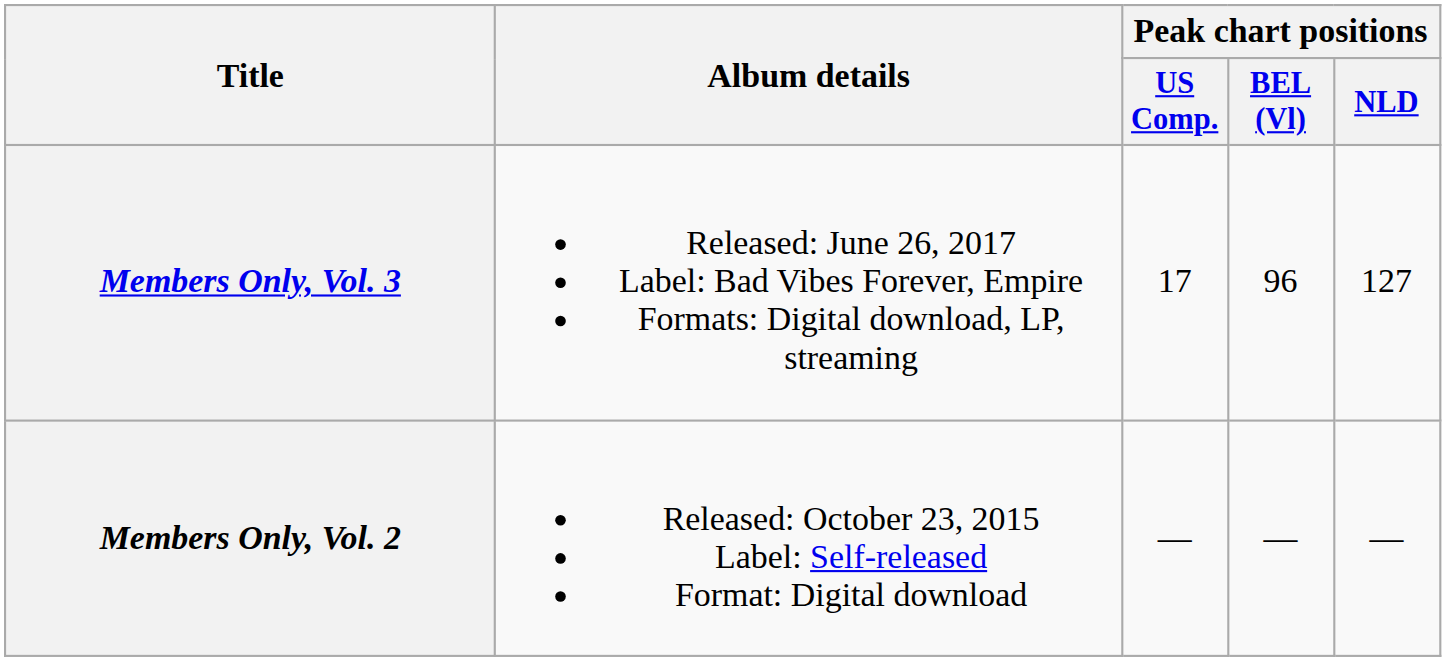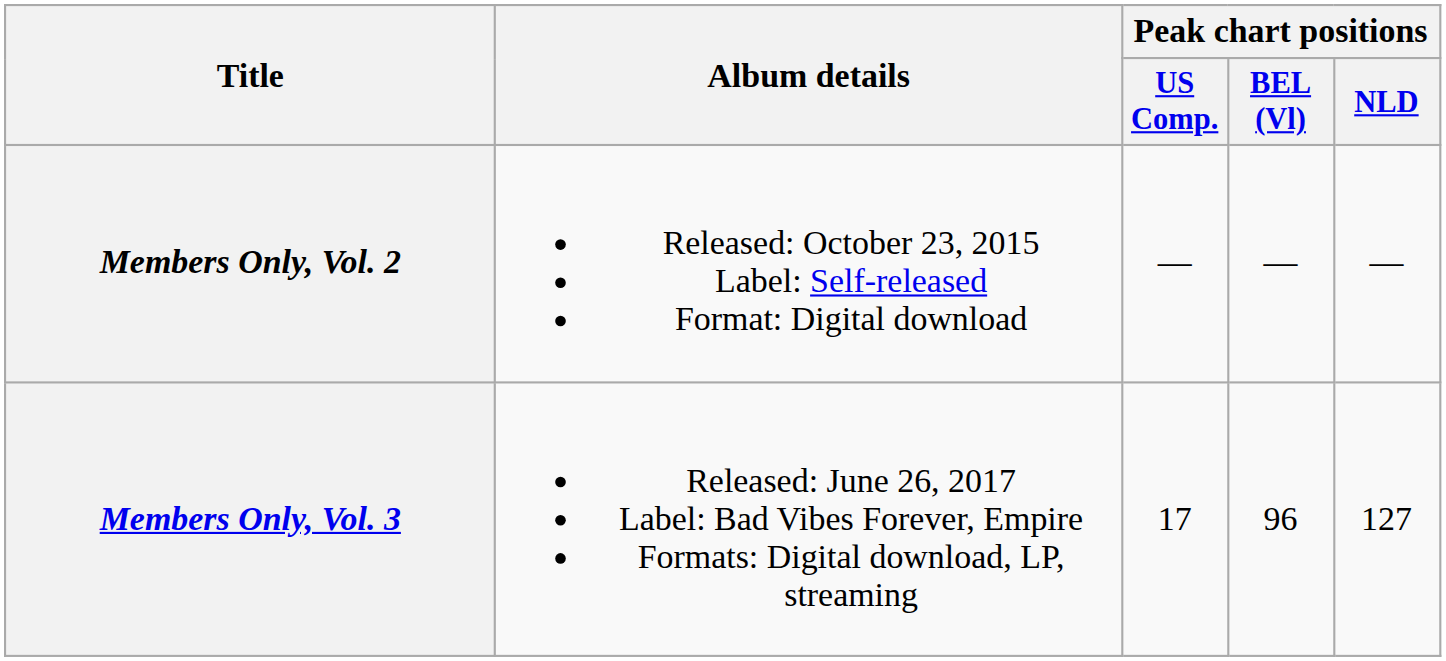 <table class="wikitable plainrowheaders" style="text-align:center;">
 <tr>
 <th scope="col" rowspan="2" style="width:14em;">Title</th>
 <th scope="col" rowspan="2" style="width:18em;">Album details</th>
 <th scope="col" colspan="3">Peak chart positions</th>
 </tr>
 <tr>
 <th scope="col" style="width:3em;font-size:90%"><a href='#'>US<br>Comp.</a><br></th>
 <th scope="col" style="width:3em;font-size:90%"><a href='#'>BEL<br>(Vl)</a><br></th>
 <th scope="col" style="width:3em;font-size:90%"><a href='#'>NLD</a><br></th>
 </tr>
 <tr>
+<th scope="row"><em>Members Only, Vol. 2</em></th>
+<td><br><ul><li>Released: October 23, 2015</li><li>Label: <a href='#'>Self-released</a></li><li>Format: Digital download</li></ul></td>
+<td style="text-align:center">—</td>
+<td style="text-align:center">—</td>
+<td style="text-align:center">—</td>
+</tr>
+<tr>
 <th scope="row"><em><a href='#'>Members Only, Vol. 3</a></em></th>
 <td><br><ul><li>Released: June 26, 2017</li><li>Label: Bad Vibes Forever, Empire</li><li>Formats: Digital download, LP, streaming</li></ul></td>
 <td style="text-align:center">17</td>
 <td style="text-align:center">96</td>
 <td style="text-align:center">127</td>
 </tr>
-<tr>
-<th scope="row"><em>Members Only, Vol. 2</em></th>
-<td><br><ul><li>Released: October 23, 2015</li><li>Label: <a href='#'>Self-released</a></li><li>Format: Digital download</li></ul></td>
-<td style="text-align:center">—</td>
-<td style="text-align:center">—</td>
-<td style="text-align:center">—</td>
-</tr>
 </table>
